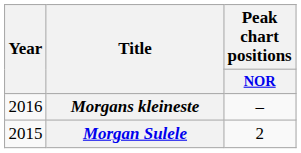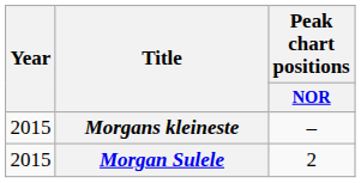 <table class="wikitable plainrowheaders" style="text-align:center;">
 <tr>
 <th scope="col" rowspan="2" style="width:1em;">Year</th>
 <th scope="col" rowspan="2" style="width:10em;">Title</th>
 <th scope="col" colspan="1">Peak chart positions</th>
 </tr>
 <tr>
 <th scope="col" style="width:3em;font-size:85%;"><a href='#'>NOR</a><br></th>
 </tr>
 <tr>
-<td>2016</td>
+<td>2015</td>
 <th scope="row"><em>Morgans kleineste</em></th>
 <td>–</td>
 </tr>
 <tr>
 <td>2015</td>
 <th scope="row"><em><a href='#'>Morgan Sulele</a></em></th>
 <td>2</td>
 </tr>
 </table>
